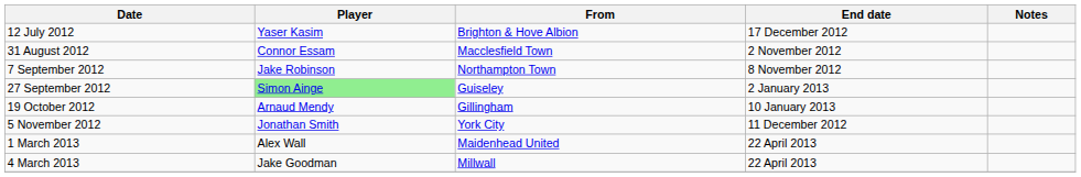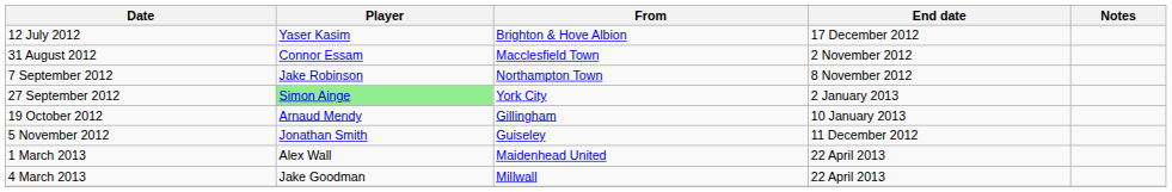 <table class="wikitable" style="text-align:center; font-size:95%;width:70%; text-align:left">
 <tr>
 <th><strong>Date</strong></th>
 <th><strong>Player</strong></th>
 <th><strong>From</strong></th>
 <th><strong>End date</strong></th>
 <th><strong>Notes</strong></th>
 </tr>
 <tr>
 <td>12 July 2012</td>
 <td> <a href='#'>Yaser Kasim</a></td>
 <td><a href='#'>Brighton & Hove Albion</a></td>
 <td>17 December 2012</td>
 <td style="text-align:center;"></td>
 </tr>
 <tr>
 <td>31 August 2012</td>
 <td> <a href='#'>Connor Essam</a></td>
 <td><a href='#'>Macclesfield Town</a></td>
 <td>2 November 2012</td>
 <td style="text-align:center;"></td>
 </tr>
 <tr>
 <td>7 September 2012</td>
 <td> <a href='#'>Jake Robinson</a></td>
 <td><a href='#'>Northampton Town</a></td>
 <td>8 November 2012</td>
 <td style="text-align:center;"></td>
 </tr>
 <tr>
 <td>27 September 2012</td>
 <td style="background: lightgreen;"> <a href='#'>Simon Ainge</a></td>
-<td><a href='#'>Guiseley</a></td>
+<td><a href='#'>York City</a></td>
 <td>2 January 2013</td>
 <td style="text-align:center;"></td>
 </tr>
 <tr>
 <td>19 October 2012</td>
 <td> <a href='#'>Arnaud Mendy</a></td>
 <td><a href='#'>Gillingham</a></td>
 <td>10 January 2013</td>
 <td style="text-align:center;"></td>
 </tr>
 <tr>
 <td>5 November 2012</td>
 <td> <a href='#'>Jonathan Smith</a></td>
-<td><a href='#'>York City</a></td>
+<td><a href='#'>Guiseley</a></td>
 <td>11 December 2012</td>
 <td style="text-align:center;"></td>
 </tr>
 <tr>
 <td>1 March 2013</td>
 <td> Alex Wall</td>
 <td><a href='#'>Maidenhead United</a></td>
 <td>22 April 2013</td>
 <td style="text-align:center;"></td>
 </tr>
 <tr>
 <td>4 March 2013</td>
 <td> Jake Goodman</td>
 <td><a href='#'>Millwall</a></td>
 <td>22 April 2013</td>
 <td style="text-align:center;"></td>
 </tr>
 <tr>
 </tr>
 </table>
